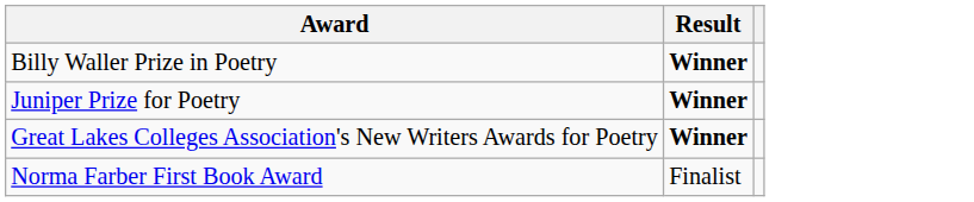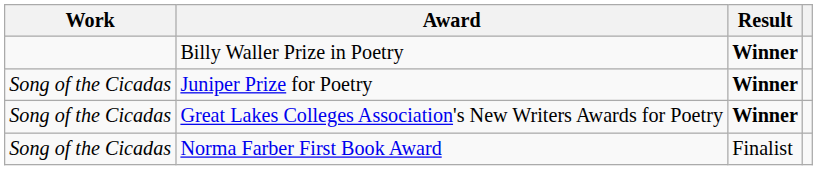 <table class="wikitable">
 <tr>
+<th>Work</th>
 <th>Award</th>
 <th>Result</th>
 <th></th>
 </tr>
 <tr>
+<td></td>
 <td>Billy Waller Prize in Poetry</td>
 <td><strong>Winner</strong></td>
 <td></td>
 </tr>
 <tr>
+<td><em>Song of the Cicadas</em></td>
 <td><a href='#'>Juniper Prize</a> for Poetry</td>
 <td><strong>Winner</strong></td>
 <td></td>
 </tr>
 <tr>
+<td><em>Song of the Cicadas</em></td>
 <td><a href='#'>Great Lakes Colleges Association</a>'s New Writers Awards for Poetry</td>
 <td><strong>Winner</strong></td>
 <td></td>
 </tr>
 <tr>
+<td><em>Song of the Cicadas</em></td>
 <td><a href='#'>Norma Farber First Book Award</a></td>
 <td>Finalist</td>
 <td></td>
 </tr>
 </table>
